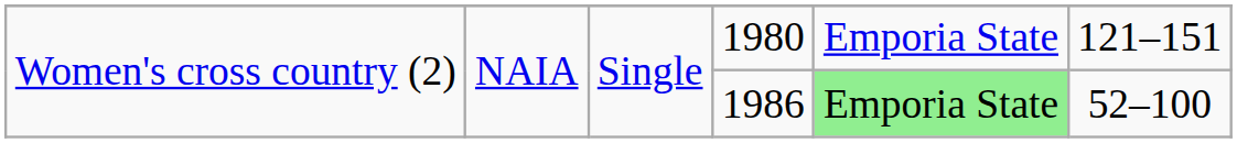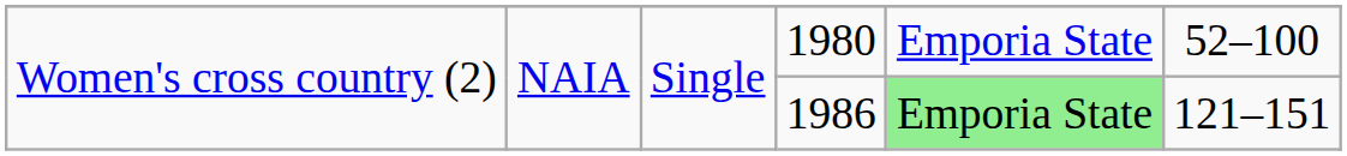 <table class="wikitable">
 <tr>
 </tr>
 <tr align="center">
 <td rowspan="2"><a href='#'>Women's cross country</a> (2)</td>
 <td rowspan="2"><a href='#'>NAIA</a></td>
 <td rowspan="2"><a href='#'>Single</a></td>
 <td>1980</td>
 <td><a href='#'>Emporia State</a></td>
-<td>121–151</td>
+<td>52–100</td>
 </tr>
 <tr align="center">
 <td>1986</td>
 <td style="background: lightgreen;">Emporia State</td>
-<td>52–100</td>
+<td>121–151</td>
 </tr>
 </table>
